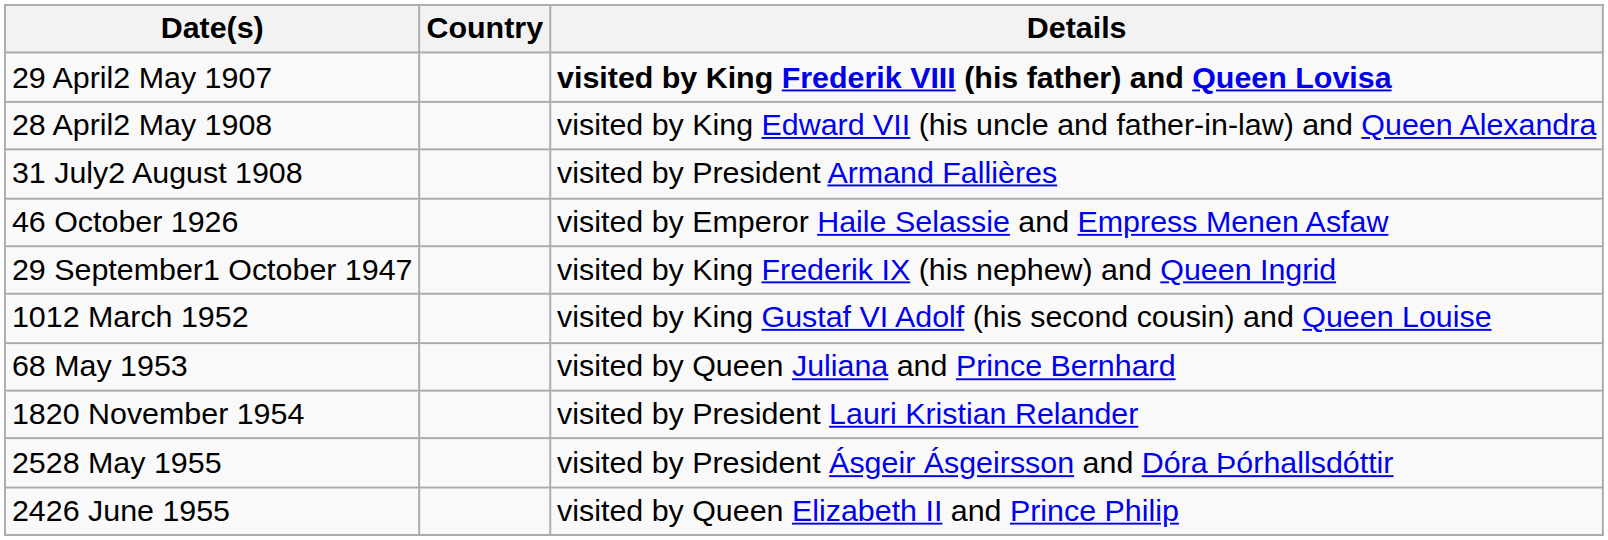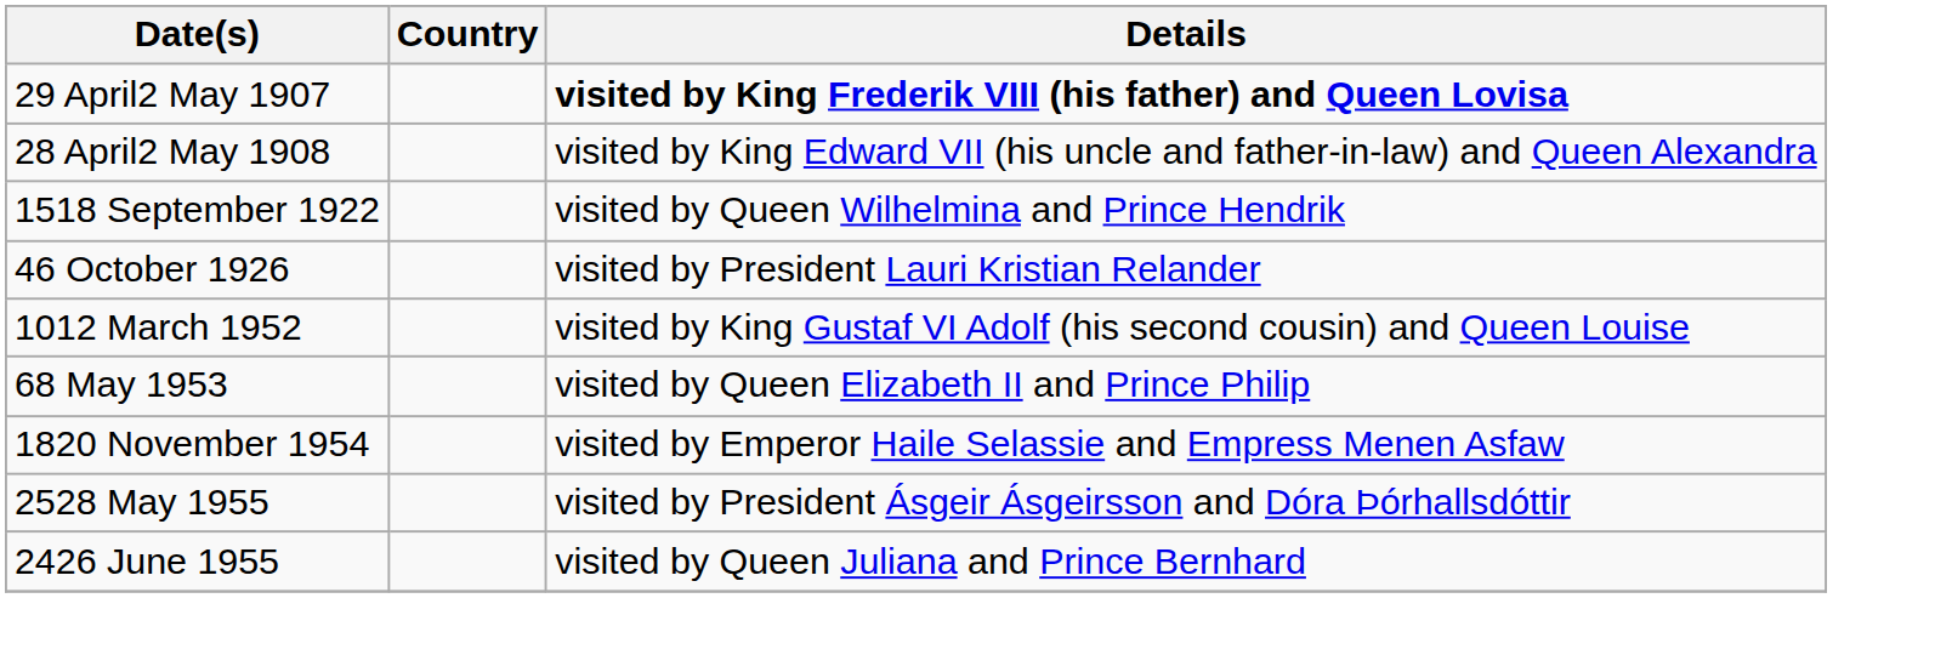 <table class="wikitable">
 <tr>
 <th>Date(s)</th>
 <th>Country</th>
 <th>Details</th>
 </tr>
 <tr>
 <td>29 April2 May 1907</td>
 <td></td>
 <td><strong>visited by King <a href='#'>Frederik VIII</a> (his father) and <a href='#'>Queen Lovisa</a></strong></td>
 </tr>
 <tr>
 <td>28 April2 May 1908</td>
 <td></td>
 <td>visited by King <a href='#'>Edward VII</a> (his uncle and father-in-law) and <a href='#'>Queen Alexandra</a></td>
 </tr>
 <tr>
-<td>31 July2 August 1908</td>
+<td>1518 September 1922</td>
 <td></td>
-<td>visited by President <a href='#'>Armand Fallières</a></td>
+<td>visited by Queen <a href='#'>Wilhelmina</a> and <a href='#'>Prince Hendrik</a></td>
 </tr>
 <tr>
 <td>46 October 1926</td>
 <td></td>
-<td>visited by Emperor <a href='#'>Haile Selassie</a> and <a href='#'>Empress Menen Asfaw</a></td>
-</tr>
-<tr>
-<td>29 September1 October 1947</td>
-<td></td>
-<td>visited by King <a href='#'>Frederik IX</a> (his nephew) and <a href='#'>Queen Ingrid</a></td>
+<td>visited by President <a href='#'>Lauri Kristian Relander</a></td>
 </tr>
 <tr>
 <td>1012 March 1952</td>
 <td></td>
 <td>visited by King <a href='#'>Gustaf VI Adolf</a> (his second cousin) and <a href='#'>Queen Louise</a></td>
 </tr>
 <tr>
 <td>68 May 1953</td>
 <td></td>
-<td>visited by Queen <a href='#'>Juliana</a> and <a href='#'>Prince Bernhard</a></td>
+<td>visited by Queen <a href='#'>Elizabeth II</a> and <a href='#'>Prince Philip</a></td>
 </tr>
 <tr>
 <td>1820 November 1954</td>
 <td></td>
-<td>visited by President <a href='#'>Lauri Kristian Relander</a></td>
+<td>visited by Emperor <a href='#'>Haile Selassie</a> and <a href='#'>Empress Menen Asfaw</a></td>
 </tr>
 <tr>
 <td>2528 May 1955</td>
 <td></td>
 <td>visited by President <a href='#'>Ásgeir Ásgeirsson</a> and <a href='#'>Dóra Þórhallsdóttir</a></td>
 </tr>
 <tr>
 <td>2426 June 1955</td>
 <td></td>
-<td>visited by Queen <a href='#'>Elizabeth II</a> and <a href='#'>Prince Philip</a></td>
+<td>visited by Queen <a href='#'>Juliana</a> and <a href='#'>Prince Bernhard</a></td>
 </tr>
 <tr>
 </tr>
 </table>
